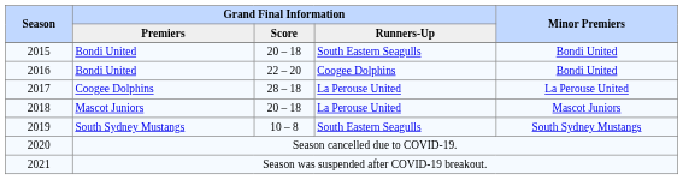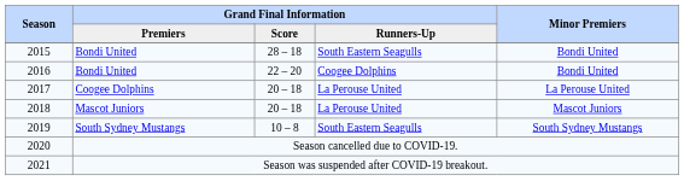 <table border="1" cellpadding="3" cellspacing="0" style="border-collapse:collapse; font-size:90%; width:68%;">
 <tr style="background:#c1d8ff;">
 <th rowspan="2" style="width:10%;">Season</th>
 <th colspan="3">Grand Final Information</th>
 <th rowspan="2" style="width:27%;">Minor Premiers</th>
 </tr>
 <tr style="background:#efefef;">
 <th style="width:27%;">Premiers</th>
 <th style="width:9%;">Score</th>
 <th style="width:27%;">Runners-Up</th>
 </tr>
 <tr style="text-align:center; background:#f5faff;">
 </tr>
 <tr style="text-align:center; background:#f5faff;">
 <td>2015</td>
 <td align=left> <a href='#'>Bondi United</a></td>
-<td>20 – 18</td>
+<td>28 – 18</td>
 <td align=left> <a href='#'>South Eastern Seagulls</a></td>
 <td> <a href='#'>Bondi United</a></td>
 </tr>
 <tr style="text-align:center; background:#f5faff;">
 <td>2016</td>
 <td align=left> <a href='#'>Bondi United</a></td>
 <td>22 – 20</td>
 <td align=left> <a href='#'>Coogee Dolphins</a></td>
 <td> <a href='#'>Bondi United</a></td>
 </tr>
 <tr style="text-align:center; background:#f5faff;">
 <td>2017</td>
 <td align=left> <a href='#'>Coogee Dolphins</a></td>
-<td>28 – 18</td>
+<td>20 – 18</td>
 <td align=left> <a href='#'>La Perouse United</a></td>
 <td> <a href='#'>La Perouse United</a></td>
 </tr>
 <tr style="text-align:center; background:#f5faff;">
 <td>2018</td>
 <td align=left> <a href='#'>Mascot Juniors</a></td>
 <td>20 – 18</td>
 <td align=left> <a href='#'>La Perouse United</a></td>
 <td> <a href='#'>Mascot Juniors</a></td>
 </tr>
 <tr style="text-align:center; background:#f5faff;">
 <td>2019</td>
 <td align=left> <a href='#'>South Sydney Mustangs</a></td>
 <td>10 – 8</td>
 <td align=left> <a href='#'>South Eastern Seagulls</a></td>
 <td> <a href='#'>South Sydney Mustangs</a></td>
 </tr>
 <tr style="text-align:center; background:#f5faff;">
 <td>2020</td>
 <td colspan="4">Season cancelled due to COVID-19.</td>
 </tr>
 <tr style="text-align:center; background:#f5faff;">
 <td>2021</td>
 <td colspan="4">Season was suspended after COVID-19 breakout.</td>
 </tr>
 </table>
